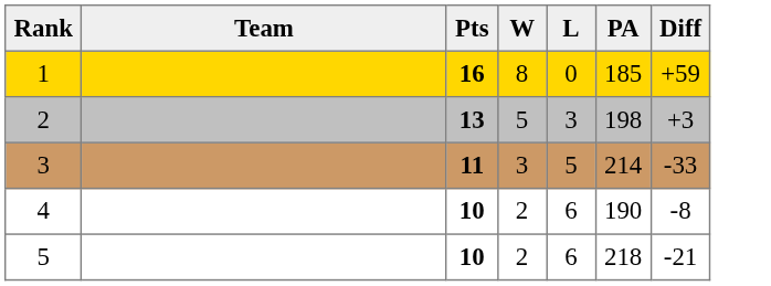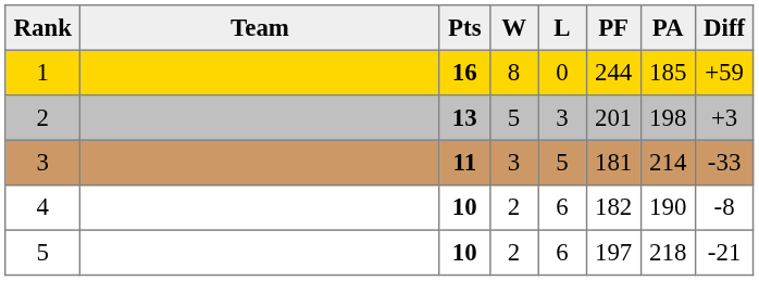 <table style=border-collapse:collapse border=1 cellspacing=0 cellpadding=5>
 <tr align=center bgcolor=#efefef>
 <th width=20>Rank</th>
 <th width=220>Team</th>
 <th width=20>Pts</th>
 <th width=20>W</th>
 <th width=20>L</th>
+<th width=20>PF</th>
 <th width=20>PA</th>
 <th width=20>Diff</th>
 </tr>
 <tr align=center bgcolor=gold>
 <td>1</td>
 <td align=left></td>
 <td><strong>16</strong></td>
 <td>8</td>
 <td>0</td>
+<td>244</td>
 <td>185</td>
 <td>+59</td>
 </tr>
 <tr align=center bgcolor=silver>
 <td>2</td>
 <td align=left></td>
 <td><strong>13</strong></td>
 <td>5</td>
 <td>3</td>
+<td>201</td>
 <td>198</td>
 <td>+3</td>
 </tr>
 <tr align=center bgcolor=cc9966>
 <td>3</td>
 <td align=left></td>
 <td><strong>11</strong></td>
 <td>3</td>
 <td>5</td>
+<td>181</td>
 <td>214</td>
 <td>-33</td>
 </tr>
 <tr align=center>
 <td>4</td>
 <td align=left></td>
 <td><strong>10</strong></td>
 <td>2</td>
 <td>6</td>
+<td>182</td>
 <td>190</td>
 <td>-8</td>
 </tr>
 <tr align=center>
 <td>5</td>
 <td align=left></td>
 <td><strong>10</strong></td>
 <td>2</td>
 <td>6</td>
+<td>197</td>
 <td>218</td>
 <td>-21</td>
 </tr>
 </table>
